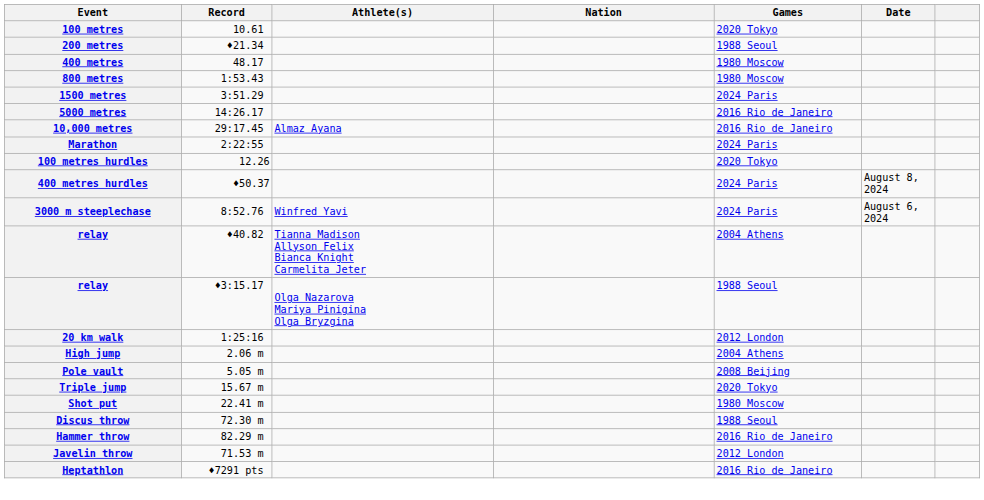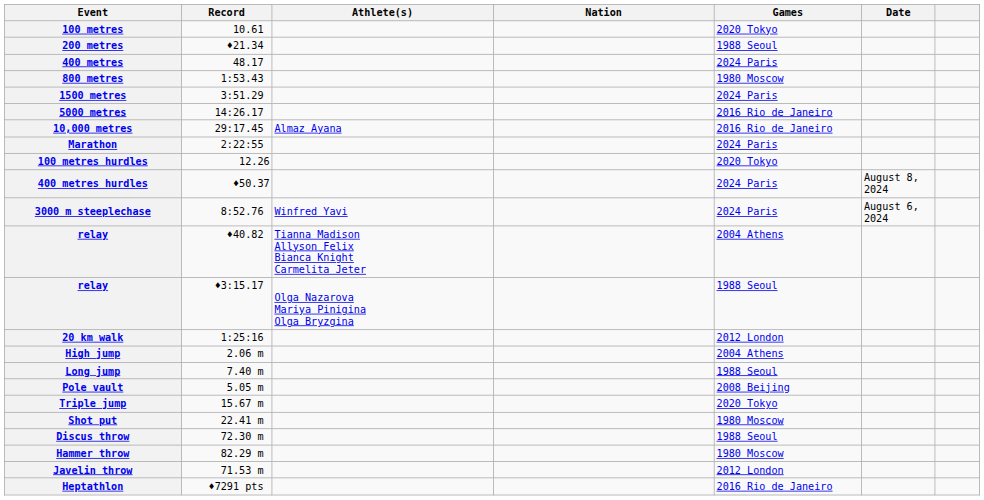 <table class="wikitable sortable plainrowheaders">
 <tr>
 <th scope="col" width=12%>Event</th>
 <th scope="col" class="unsortable" width=5%>Record</th>
 <th scope="col" width=15%>Athlete(s)</th>
 <th scope="col" width=15%>Nation</th>
 <th scope="col" width=10%>Games</th>
 <th scope="col" width=5%>Date</th>
 <th scope="col" class="unsortable" width=3%></th>
 </tr>
 <tr>
 <th scope="row"><a href='#'>100 metres</a></th>
 <td align=right>10.61 </td>
 <td></td>
 <td></td>
 <td><a href='#'>2020 Tokyo</a></td>
 <td></td>
 <td align=center></td>
 </tr>
 <tr>
 <th scope="row"><a href='#'>200 metres</a></th>
 <td align=right>♦21.34 </td>
 <td></td>
 <td></td>
 <td><a href='#'>1988 Seoul</a></td>
 <td></td>
 <td align=center></td>
 </tr>
 <tr>
 <th scope="row"><a href='#'>400 metres</a></th>
 <td align=right>48.17 </td>
 <td></td>
 <td></td>
-<td><a href='#'>1980 Moscow</a></td>
+<td><a href='#'>2024 Paris</a></td>
 <td></td>
 <td align=center></td>
 </tr>
 <tr>
 <th scope="row"><a href='#'>800 metres</a></th>
 <td align=right>1:53.43 </td>
 <td></td>
 <td></td>
 <td><a href='#'>1980 Moscow</a></td>
 <td></td>
 <td align=center></td>
 </tr>
 <tr>
 <th scope="row"><a href='#'>1500 metres</a></th>
 <td align=right>3:51.29 </td>
 <td></td>
 <td></td>
 <td><a href='#'>2024 Paris</a></td>
 <td></td>
 <td align=center></td>
 </tr>
 <tr>
 <th scope="row"><a href='#'>5000 metres</a></th>
 <td align="right">14:26.17 </td>
 <td></td>
 <td></td>
 <td><a href='#'>2016 Rio de Janeiro</a></td>
 <td></td>
 <td align="center"></td>
 </tr>
 <tr>
 <th scope="row"><a href='#'>10,000 metres</a></th>
 <td align="right">29:17.45 </td>
 <td><a href='#'>Almaz Ayana</a></td>
 <td></td>
 <td><a href='#'>2016 Rio de Janeiro</a></td>
 <td></td>
 <td align=center></td>
 </tr>
 <tr>
 <th scope="row"><a href='#'>Marathon</a></th>
 <td align=right>2:22:55 </td>
 <td></td>
 <td></td>
 <td><a href='#'>2024 Paris</a></td>
 <td></td>
 <td align=center></td>
 </tr>
 <tr>
 <th scope="row"><a href='#'>100 metres hurdles</a></th>
 <td align=right>12.26</td>
 <td></td>
 <td></td>
 <td><a href='#'>2020 Tokyo</a></td>
 <td></td>
 <td align=center></td>
 </tr>
 <tr>
 <th scope="row"><a href='#'>400 metres hurdles</a></th>
 <td align=right>♦50.37</td>
 <td></td>
 <td></td>
 <td><a href='#'>2024 Paris</a></td>
 <td>August 8, 2024</td>
 <td align=center></td>
 </tr>
 <tr>
 <th scope="row"><a href='#'>3000 m steeplechase</a></th>
 <td align=right>8:52.76 </td>
 <td><a href='#'>Winfred Yavi</a></td>
 <td></td>
 <td><a href='#'>2024 Paris</a></td>
 <td>August 6, 2024</td>
 <td align=center></td>
 </tr>
 <tr valign=top>
 <th scope="row"><a href='#'> relay</a></th>
 <td align=right>♦40.82 </td>
 <td><a href='#'>Tianna Madison</a><br><a href='#'>Allyson Felix</a><br><a href='#'>Bianca Knight</a><br><a href='#'>Carmelita Jeter</a></td>
 <td></td>
 <td><a href='#'>2004 Athens</a></td>
 <td></td>
 <td align=center></td>
 </tr>
 <tr valign=top>
 <th scope="row"><a href='#'> relay</a></th>
 <td align=right>♦3:15.17 </td>
 <td><br><a href='#'>Olga Nazarova</a><br><a href='#'>Mariya Pinigina</a><br><a href='#'>Olga Bryzgina</a></td>
 <td></td>
 <td><a href='#'>1988 Seoul</a></td>
 <td></td>
 <td align=center></td>
 </tr>
 <tr>
 <th scope="row"><a href='#'>20 km walk</a></th>
 <td align=right>1:25:16 </td>
 <td></td>
 <td></td>
 <td><a href='#'>2012 London</a></td>
 <td></td>
 <td align=center></td>
 </tr>
 <tr>
 <th scope="row"><a href='#'>High jump</a></th>
 <td align=right>2.06 m </td>
 <td></td>
 <td></td>
 <td><a href='#'>2004 Athens</a></td>
 <td></td>
 <td align=center></td>
 </tr>
 <tr>
+<th scope="row"><a href='#'>Long jump</a></th>
+<td align=right>7.40 m </td>
+<td></td>
+<td></td>
+<td><a href='#'>1988 Seoul</a></td>
+<td></td>
+<td align=center></td>
+</tr>
+<tr>
 <th scope="row"><a href='#'>Pole vault</a></th>
 <td align=right>5.05 m </td>
 <td></td>
 <td></td>
 <td><a href='#'>2008 Beijing</a></td>
 <td></td>
 <td align=center></td>
 </tr>
 <tr>
 <th scope="row"><a href='#'>Triple jump</a></th>
 <td align=right>15.67 m </td>
 <td></td>
 <td></td>
 <td><a href='#'>2020 Tokyo</a></td>
 <td></td>
 <td align=center></td>
 </tr>
 <tr>
 <th scope="row"><a href='#'>Shot put</a></th>
 <td align=right>22.41 m </td>
 <td></td>
 <td></td>
 <td><a href='#'>1980 Moscow</a></td>
 <td></td>
 <td align=center></td>
 </tr>
 <tr>
 <th scope="row"><a href='#'>Discus throw</a></th>
 <td align=right>72.30 m </td>
 <td></td>
 <td></td>
 <td><a href='#'>1988 Seoul</a></td>
 <td></td>
 <td align=center></td>
 </tr>
 <tr>
 <th scope="row"><a href='#'>Hammer throw</a></th>
 <td align=right>82.29 m </td>
 <td></td>
 <td></td>
-<td><a href='#'>2016 Rio de Janeiro</a></td>
+<td><a href='#'>1980 Moscow</a></td>
 <td></td>
 <td align=center></td>
 </tr>
 <tr>
 <th scope="row"><a href='#'>Javelin throw</a></th>
 <td align=right>71.53 m </td>
 <td></td>
 <td></td>
 <td><a href='#'>2012 London</a></td>
 <td></td>
 <td align=center></td>
 </tr>
 <tr>
 <th scope="row"><a href='#'>Heptathlon</a></th>
 <td align=right>♦7291 pts </td>
 <td></td>
 <td></td>
 <td><a href='#'>2016 Rio de Janeiro</a></td>
 <td></td>
 <td align=center></td>
 </tr>
 </table>
